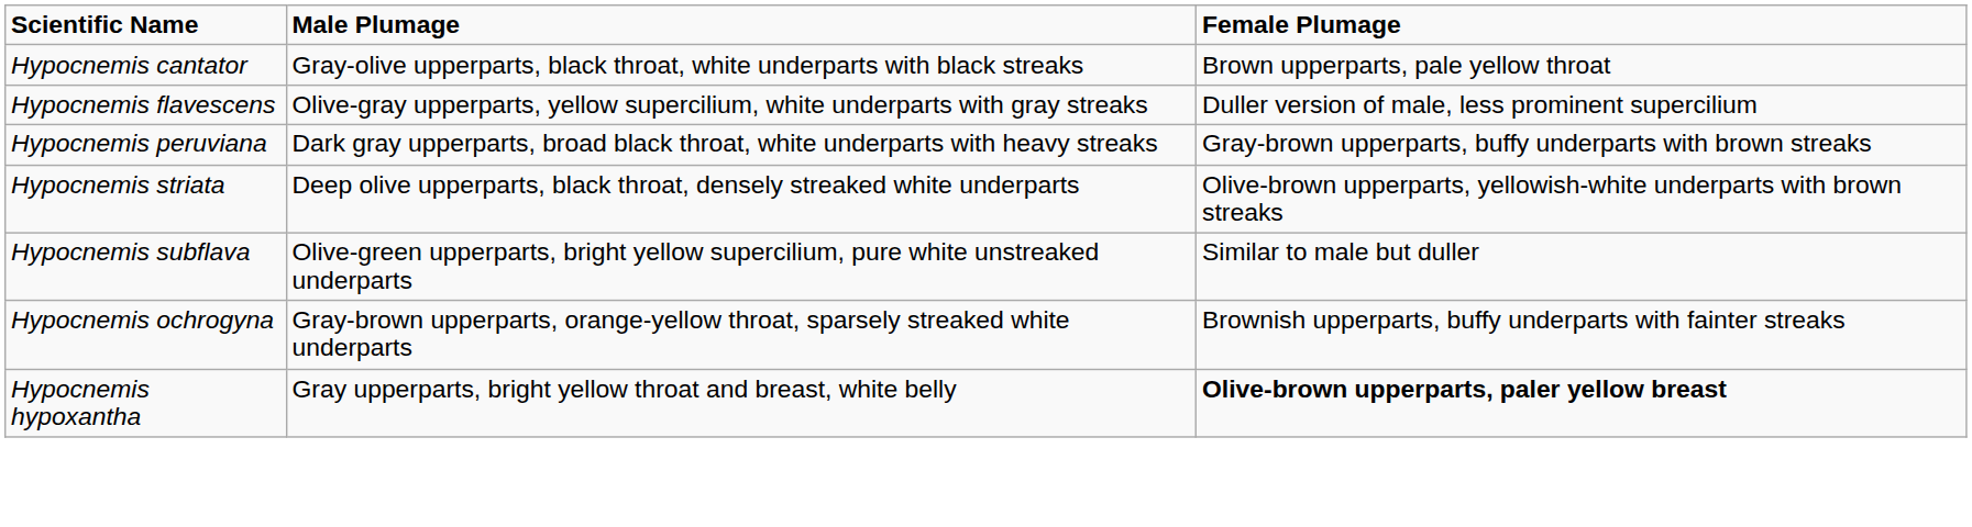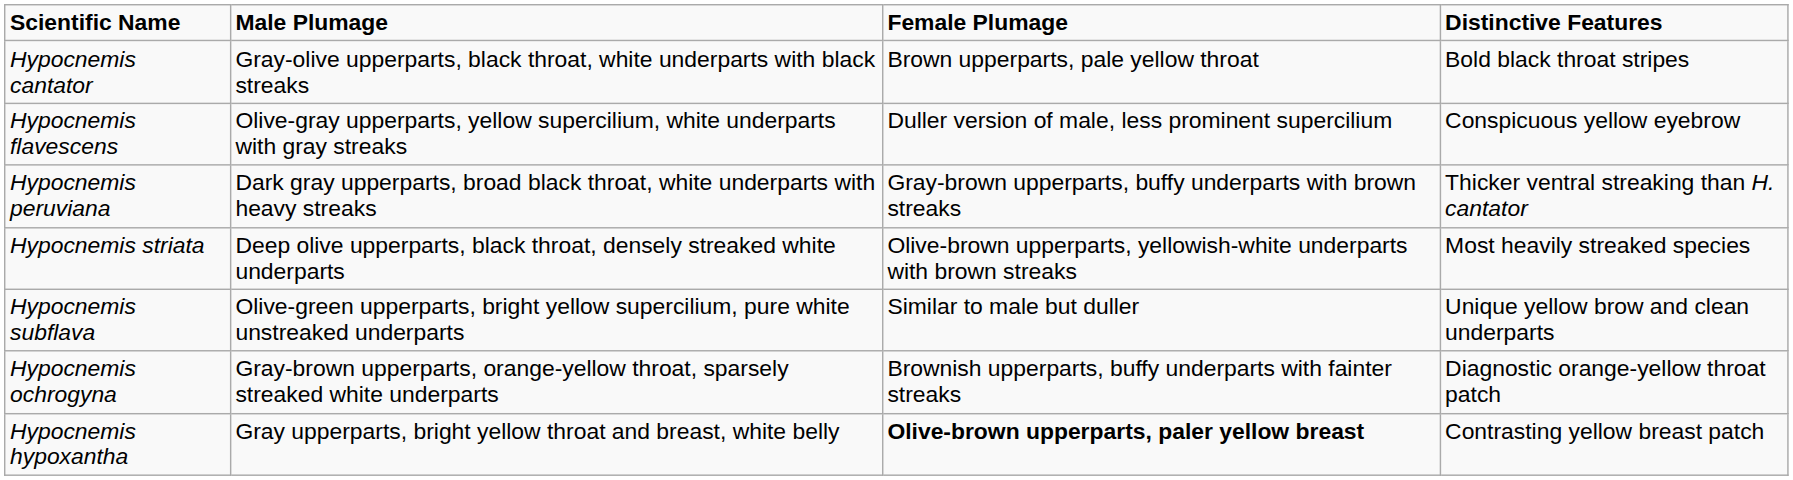 <table class="wikitable">
 <tr>
 <td valign="top"><strong>Scientific Name</strong></td>
 <td valign="top"><strong>Male Plumage</strong></td>
 <td valign="top"><strong>Female Plumage</strong></td>
+<td valign="top"><strong>Distinctive Features</strong></td>
 </tr>
 <tr>
 <td valign="top"><em>Hypocnemis cantator</em></td>
 <td valign="top">Gray-olive upperparts, black throat, white underparts with black streaks</td>
 <td valign="top">Brown upperparts, pale yellow throat</td>
+<td valign="top">Bold black throat stripes</td>
 </tr>
 <tr>
 <td valign="top"><em>Hypocnemis flavescens</em></td>
 <td valign="top">Olive-gray upperparts, yellow supercilium, white underparts with gray streaks</td>
 <td valign="top">Duller version of male, less prominent supercilium</td>
+<td valign="top">Conspicuous yellow eyebrow</td>
 </tr>
 <tr>
 <td valign="top"><em>Hypocnemis peruviana</em></td>
 <td valign="top">Dark gray upperparts, broad black throat, white underparts with heavy streaks</td>
 <td valign="top">Gray-brown upperparts, buffy underparts with brown streaks</td>
+<td valign="top">Thicker ventral streaking than <em>H. cantator</em></td>
 </tr>
 <tr>
 <td valign="top"><em>Hypocnemis striata</em></td>
 <td valign="top">Deep olive upperparts, black throat, densely streaked white underparts</td>
 <td valign="top">Olive-brown upperparts, yellowish-white underparts with brown streaks</td>
+<td valign="top">Most heavily streaked species</td>
 </tr>
 <tr>
 <td valign="top"><em>Hypocnemis subflava</em></td>
 <td valign="top">Olive-green upperparts, bright yellow supercilium, pure white unstreaked underparts</td>
 <td valign="top">Similar to male but duller</td>
+<td valign="top">Unique yellow brow and clean underparts</td>
 </tr>
 <tr>
 <td valign="top"><em>Hypocnemis ochrogyna</em></td>
 <td valign="top">Gray-brown upperparts, orange-yellow throat, sparsely streaked white underparts</td>
 <td valign="top">Brownish upperparts, buffy underparts with fainter streaks</td>
+<td valign="top">Diagnostic orange-yellow throat patch</td>
 </tr>
 <tr>
 <td valign="top"><em>Hypocnemis hypoxantha</em></td>
 <td valign="top">Gray upperparts, bright yellow throat and breast, white belly</td>
 <td valign="top"><strong>Olive-brown upperparts, paler yellow breast</strong></td>
+<td valign="top">Contrasting yellow breast patch</td>
 </tr>
 </table>
